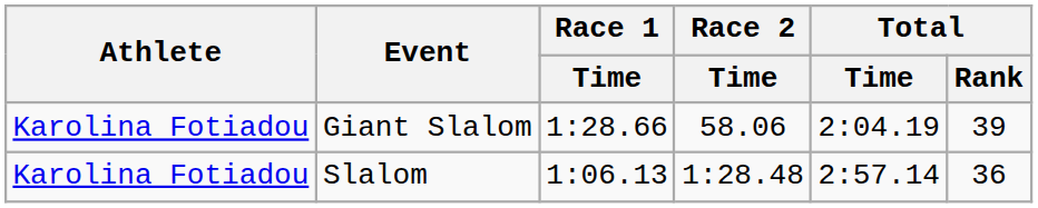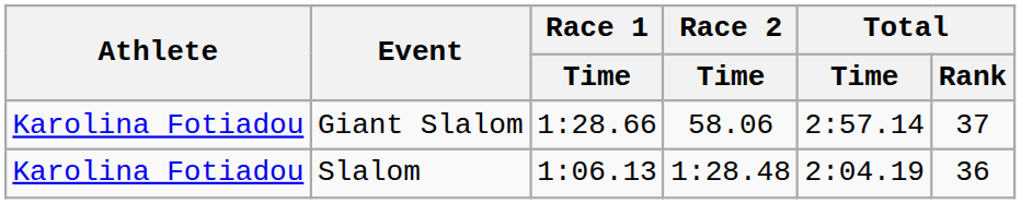 <table class="wikitable" style="font-size:90%">
 <tr>
 <th rowspan="2">Athlete</th>
 <th rowspan="2">Event</th>
 <th>Race 1</th>
 <th>Race 2</th>
 <th colspan="2">Total</th>
 </tr>
 <tr>
 <th>Time</th>
 <th>Time</th>
 <th>Time</th>
 <th>Rank</th>
 </tr>
 <tr>
 <td><a href='#'>Karolina Fotiadou</a></td>
 <td>Giant Slalom</td>
 <td align="center">1:28.66</td>
 <td align="center">58.06</td>
-<td align="center">2:04.19</td>
-<td align="center">39</td>
+<td align="center">2:57.14</td>
+<td align="center">37</td>
 </tr>
 <tr>
 <td><a href='#'>Karolina Fotiadou</a></td>
 <td>Slalom</td>
 <td align="center">1:06.13</td>
 <td align="center">1:28.48</td>
-<td align="center">2:57.14</td>
+<td align="center">2:04.19</td>
 <td align="center">36</td>
 </tr>
 </table>
